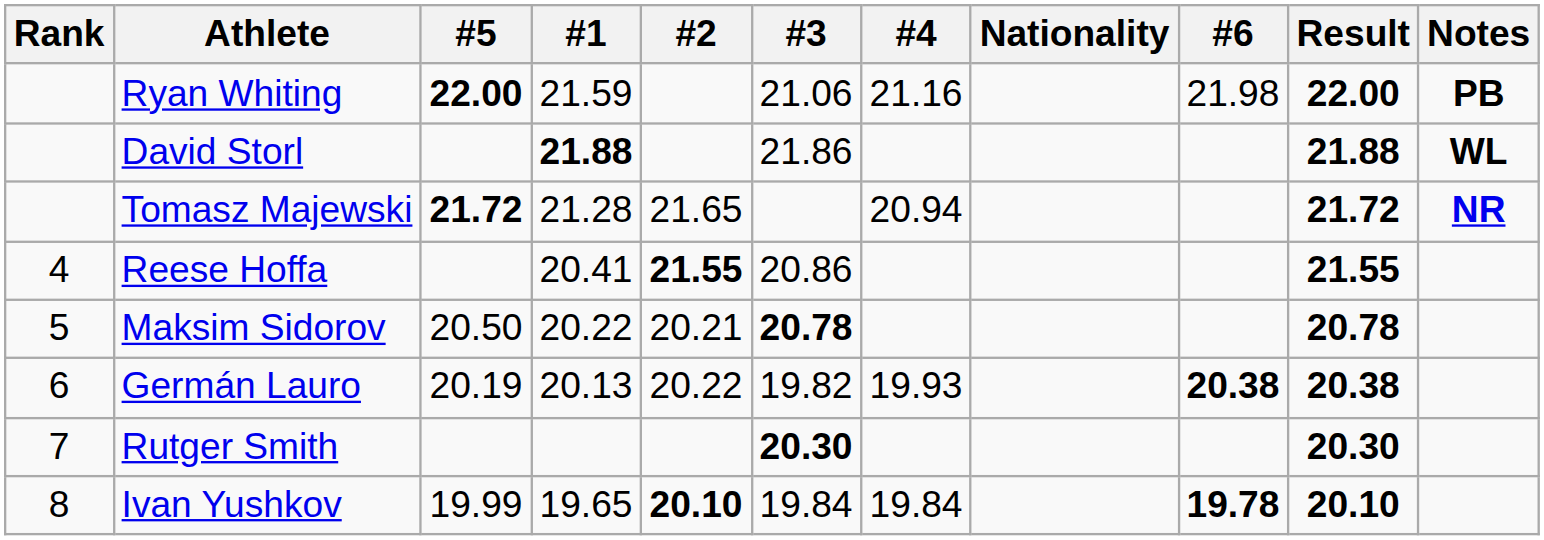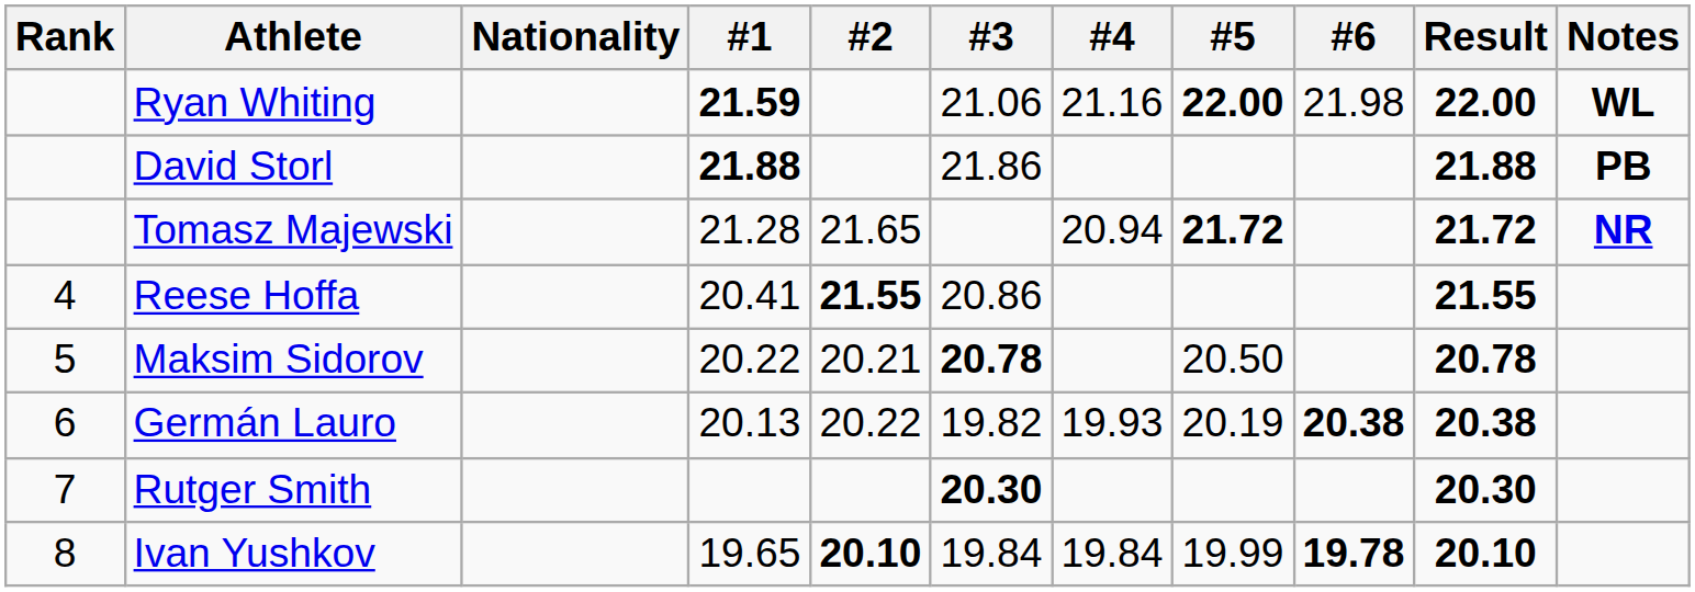 <table class="wikitable sortable" style="text-align:center">
 <tr>
 <th>Rank</th>
 <th>Athlete</th>
-<th>#5</th>
+<th>Nationality</th>
 <th>#1</th>
 <th>#2</th>
 <th>#3</th>
 <th>#4</th>
-<th>Nationality</th>
+<th>#5</th>
 <th>#6</th>
 <th>Result</th>
 <th>Notes</th>
 </tr>
 <tr>
 <td></td>
 <td align=left><a href='#'>Ryan Whiting</a></td>
-<td><strong>22.00</strong></td>
-<td>21.59</td>
+<td align=left></td>
+<td><strong>21.59</strong></td>
 <td></td>
 <td>21.06</td>
 <td>21.16</td>
-<td align=left></td>
+<td><strong>22.00</strong></td>
 <td>21.98</td>
 <td><strong>22.00</strong></td>
+<td><strong>WL</strong></td>
+</tr>
+<tr>
+<td></td>
+<td align=left><a href='#'>David Storl</a></td>
+<td align=left></td>
+<td><strong>21.88</strong></td>
+<td></td>
+<td>21.86</td>
+<td></td>
+<td></td>
+<td></td>
+<td><strong>21.88</strong></td>
 <td><strong>PB</strong></td>
 </tr>
 <tr>
 <td></td>
-<td align=left><a href='#'>David Storl</a></td>
-<td></td>
-<td><strong>21.88</strong></td>
-<td></td>
-<td>21.86</td>
-<td></td>
+<td align=left><a href='#'>Tomasz Majewski</a></td>
 <td align=left></td>
-<td></td>
-<td><strong>21.88</strong></td>
-<td><strong>WL</strong></td>
-</tr>
-<tr>
-<td></td>
-<td align=left><a href='#'>Tomasz Majewski</a></td>
-<td><strong>21.72</strong></td>
 <td>21.28</td>
 <td>21.65</td>
 <td></td>
 <td>20.94</td>
-<td align=left></td>
+<td><strong>21.72</strong></td>
 <td></td>
 <td><strong>21.72</strong></td>
 <td><strong><a href='#'>NR</a></strong></td>
 </tr>
 <tr>
 <td>4</td>
 <td align=left><a href='#'>Reese Hoffa</a></td>
-<td></td>
+<td align=left></td>
 <td>20.41</td>
 <td><strong>21.55</strong></td>
 <td>20.86</td>
 <td></td>
-<td align=left></td>
+<td></td>
 <td></td>
 <td><strong>21.55</strong></td>
 <td></td>
 </tr>
 <tr>
 <td>5</td>
 <td align=left><a href='#'>Maksim Sidorov</a></td>
-<td>20.50</td>
+<td align=left></td>
 <td>20.22</td>
 <td>20.21</td>
 <td><strong>20.78</strong></td>
 <td></td>
-<td align=left></td>
+<td>20.50</td>
 <td></td>
 <td><strong>20.78</strong></td>
 <td></td>
 </tr>
 <tr>
 <td>6</td>
 <td align=left><a href='#'>Germán Lauro</a></td>
-<td>20.19</td>
+<td align=left></td>
 <td>20.13</td>
 <td>20.22</td>
 <td>19.82</td>
 <td>19.93</td>
-<td align=left></td>
+<td>20.19</td>
 <td><strong>20.38</strong></td>
 <td><strong>20.38</strong></td>
 <td></td>
 </tr>
 <tr>
 <td>7</td>
 <td align=left><a href='#'>Rutger Smith</a></td>
-<td></td>
+<td align=left></td>
 <td></td>
 <td></td>
 <td><strong>20.30</strong></td>
 <td></td>
-<td align=left></td>
+<td></td>
 <td></td>
 <td><strong>20.30</strong></td>
 <td></td>
 </tr>
 <tr>
 <td>8</td>
 <td align=left><a href='#'>Ivan Yushkov</a></td>
-<td>19.99</td>
+<td align=left></td>
 <td>19.65</td>
 <td><strong>20.10</strong></td>
 <td>19.84</td>
 <td>19.84</td>
-<td align=left></td>
+<td>19.99</td>
 <td><strong>19.78</strong></td>
 <td><strong>20.10</strong></td>
 <td></td>
 </tr>
 </table>
